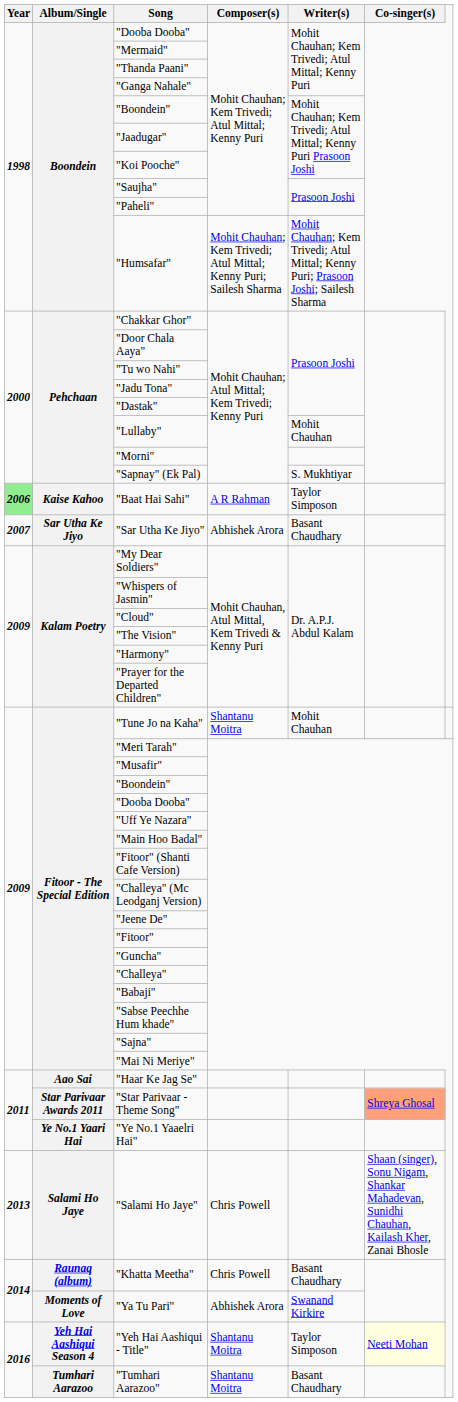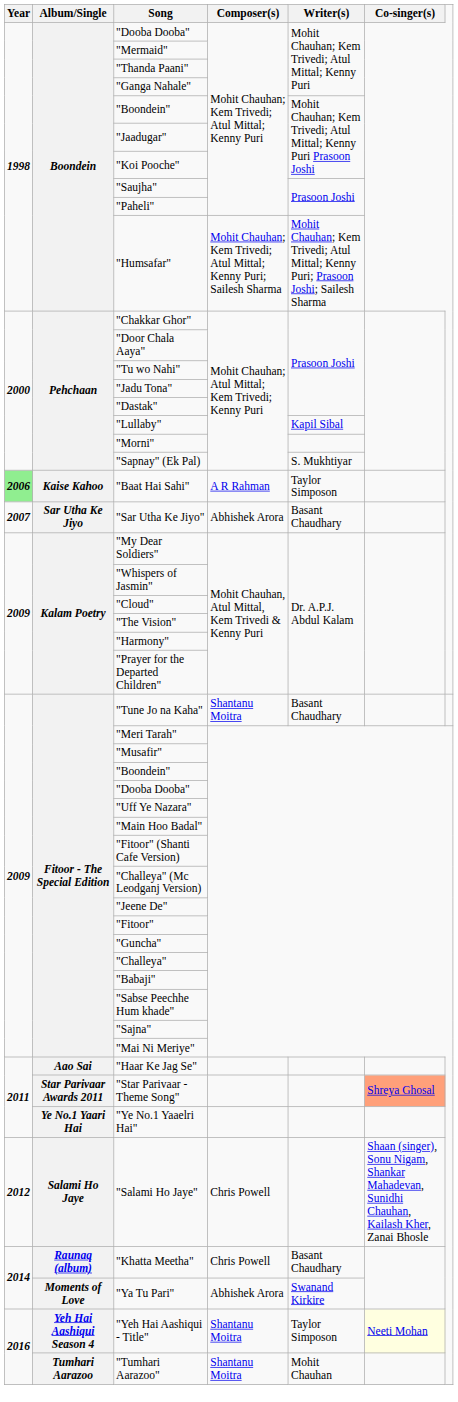 <table class="wikitable plainrowheaders" width="100%">
 <tr>
 <th scope="col" width=5%>Year</th>
 <th scope="col" width=18%>Album/Single</th>
 <th scope="col" width=21%>Song</th>
 <th scope="col" width=18%>Composer(s)</th>
 <th scope="col" width=17%>Writer(s)</th>
 <th scope="col" width=18%>Co-singer(s)</th>
 </tr>
 <tr>
 <td rowspan="10"><strong><em>1998</em></strong></td>
 <th scope="row" rowspan="10"><strong><em>Boondein</em></strong></th>
 <td>"Dooba Dooba"</td>
 <td rowspan = "9">Mohit Chauhan; Kem Trivedi; Atul Mittal; Kenny Puri</td>
 <td rowspan = "4">Mohit Chauhan; Kem Trivedi; Atul Mittal; Kenny Puri</td>
 </tr>
 <tr>
 <td>"Mermaid"</td>
 </tr>
 <tr>
 <td>"Thanda Paani"</td>
 </tr>
 <tr>
 <td>"Ganga Nahale"</td>
 </tr>
 <tr>
 <td>"Boondein"</td>
 <td rowspan = "3">Mohit Chauhan; Kem Trivedi; Atul Mittal; Kenny Puri <a href='#'>Prasoon Joshi</a></td>
 </tr>
 <tr>
 <td>"Jaadugar"</td>
 </tr>
 <tr>
 <td>"Koi Pooche"</td>
 </tr>
 <tr>
 <td>"Saujha"</td>
 <td rowspan = "2"><a href='#'>Prasoon Joshi</a></td>
 </tr>
 <tr>
 <td>"Paheli"</td>
 </tr>
 <tr>
 <td>"Humsafar"</td>
 <td><a href='#'>Mohit Chauhan</a>; Kem Trivedi; Atul Mittal; Kenny Puri; Sailesh Sharma</td>
 <td><a href='#'>Mohit Chauhan</a>; Kem Trivedi; Atul Mittal; Kenny Puri; <a href='#'>Prasoon Joshi</a>; Sailesh Sharma</td>
 </tr>
 <tr>
 <td rowspan="8"><strong><em>2000</em></strong></td>
 <th scope="row" rowspan="8"><strong><em>Pehchaan</em></strong></th>
 <td>"Chakkar Ghor"</td>
 <td rowspan="8">Mohit Chauhan; Atul Mittal; Kem Trivedi; Kenny Puri</td>
 <td rowspan="5"><a href='#'>Prasoon Joshi</a></td>
 <td rowspan="8"></td>
 </tr>
 <tr>
 <td>"Door Chala Aaya"</td>
 </tr>
 <tr>
 <td>"Tu wo Nahi"</td>
 </tr>
 <tr>
 <td>"Jadu Tona"</td>
 </tr>
 <tr>
 <td>"Dastak"</td>
 </tr>
 <tr>
 <td>"Lullaby"</td>
-<td>Mohit Chauhan</td>
+<td rowspan="1"><a href='#'>Kapil Sibal</a></td>
 </tr>
 <tr>
 <td>"Morni"</td>
 </tr>
 <tr>
 <td>"Sapnay" (Ek Pal)</td>
 <td rowspan="1">S. Mukhtiyar</td>
 </tr>
 <tr>
 <td rowspan="1" style="background: lightgreen;"><strong><em>2006</em></strong></td>
 <th scope="row" rowspan="1"><strong><em>Kaise Kahoo</em></strong></th>
 <td>"Baat Hai Sahi"</td>
 <td rowspan="1"><a href='#'>A R Rahman</a></td>
 <td>Taylor Simposon</td>
 <td></td>
 </tr>
 <tr>
 <td rowspan="1"><strong><em>2007</em></strong></td>
 <th scope="row" rowspan="1"><strong><em>Sar Utha Ke Jiyo</em></strong></th>
 <td>"Sar Utha Ke Jiyo"</td>
 <td rowspan="1">Abhishek Arora</td>
 <td rowspan="1">Basant Chaudhary</td>
 <td></td>
 </tr>
 <tr>
 <td rowspan="6"><strong><em>2009</em></strong></td>
 <th scope="row" rowspan="6"><strong><em>Kalam Poetry</em></strong></th>
 <td>"My Dear Soldiers"</td>
 <td rowspan="6">Mohit Chauhan, Atul Mittal, Kem Trivedi & Kenny Puri</td>
 <td rowspan="6">Dr. A.P.J. Abdul Kalam</td>
 <td rowspan="6"></td>
 </tr>
 <tr>
 <td>"Whispers of Jasmin"</td>
 </tr>
 <tr>
 <td>"Cloud"</td>
 </tr>
 <tr>
 <td>"The Vision"</td>
 </tr>
 <tr>
 <td>"Harmony"</td>
 </tr>
 <tr>
 <td>"Prayer for the Departed Children"</td>
 </tr>
 <tr>
 <td rowspan="17"><strong><em>2009</em></strong></td>
 <th scope="row" rowspan="17"><strong><em>Fitoor - The Special Edition</em></strong></th>
 <td>"Tune Jo na Kaha"</td>
 <td rowspan="1"><a href='#'>Shantanu Moitra</a></td>
-<td>Mohit Chauhan</td>
+<td rowspan="1">Basant Chaudhary</td>
 <td></td>
 <td rowspan="1"></td>
 </tr>
 <tr>
 <td>"Meri Tarah"</td>
 </tr>
 <tr>
 <td>"Musafir"</td>
 </tr>
 <tr>
 <td>"Boondein"</td>
 </tr>
 <tr>
 <td>"Dooba Dooba"</td>
 </tr>
 <tr>
 <td>"Uff Ye Nazara"</td>
 </tr>
 <tr>
 <td>"Main Hoo Badal"</td>
 </tr>
 <tr>
 <td>"Fitoor" (Shanti Cafe Version)</td>
 </tr>
 <tr>
 <td>"Challeya" (Mc Leodganj Version)</td>
 </tr>
 <tr>
 <td>"Jeene De"</td>
 </tr>
 <tr>
 <td>"Fitoor"</td>
 </tr>
 <tr>
 <td>"Guncha"</td>
 </tr>
 <tr>
 <td>"Challeya"</td>
 </tr>
 <tr>
 <td>"Babaji"</td>
 </tr>
 <tr>
 <td>"Sabse Peechhe Hum khade"</td>
 </tr>
 <tr>
 <td>"Sajna"</td>
 </tr>
 <tr>
 <td>"Mai Ni Meriye"</td>
 </tr>
 <tr>
 <td rowspan="3"><strong><em>2011</em></strong></td>
 <th scope="row" rowspan="1"><strong><em>Aao Sai</em></strong></th>
 <td>"Haar Ke Jag Se"</td>
 <td rowspan="1"></td>
 <td rowspan="1"></td>
 <td></td>
 </tr>
 <tr>
 <th scope="row" rowspan="1"><strong><em>Star Parivaar Awards 2011</em></strong></th>
 <td>"Star Parivaar - Theme Song"</td>
 <td rowspan="1"></td>
 <td rowspan="1"></td>
 <td style="background: lightsalmon;"><a href='#'>Shreya Ghosal</a></td>
 </tr>
 <tr>
 <th scope="row" rowspan="1"><strong><em>Ye No.1 Yaari Hai</em></strong></th>
 <td>"Ye No.1 Yaaelri Hai"</td>
 <td rowspan="1"></td>
 <td rowspan="1"></td>
 <td></td>
 </tr>
 <tr>
-<td rowspan="1"><strong><em>2013</em></strong></td>
+<td rowspan="1"><strong><em>2012</em></strong></td>
 <th scope="row" rowspan="1"><strong><em>Salami Ho Jaye</em></strong></th>
 <td>"Salami Ho Jaye"</td>
 <td rowspan="1">Chris Powell</td>
 <td rowspan="1"></td>
 <td><a href='#'>Shaan (singer)</a>, <a href='#'>Sonu Nigam</a>, <a href='#'>Shankar Mahadevan</a>, <a href='#'>Sunidhi Chauhan</a>, <a href='#'>Kailash Kher</a>, Zanai Bhosle</td>
 </tr>
 <tr>
 <td rowspan="2"><strong><em>2014</em></strong></td>
 <th scope="row" rowspan="1"><strong><em><a href='#'>Raunaq (album)</a></em></strong></th>
 <td>"Khatta Meetha"</td>
 <td rowspan="1">Chris Powell</td>
 <td rowspan="1">Basant Chaudhary</td>
 <td rowspan="2"></td>
 </tr>
 <tr>
 <th scope="row" rowspan="1"><strong><em>Moments of Love</em></strong></th>
 <td>"Ya Tu Pari"</td>
 <td rowspan="1">Abhishek Arora</td>
 <td rowspan="1"><a href='#'>Swanand Kirkire</a></td>
 </tr>
 <tr>
 <td rowspan="2"><strong><em>2016</em></strong></td>
 <th scope="row" rowspan="1"><strong><em><a href='#'>Yeh Hai Aashiqui</a> Season 4</em></strong></th>
 <td>"Yeh Hai Aashiqui - Title"</td>
 <td rowspan="1"><a href='#'>Shantanu Moitra</a></td>
 <td>Taylor Simposon</td>
 <td style="background: lightyellow;"><a href='#'>Neeti Mohan</a></td>
 </tr>
 <tr>
 <th scope="row" rowspan="1"><strong><em>Tumhari Aarazoo</em></strong></th>
 <td>"Tumhari Aarazoo"</td>
 <td rowspan="1"><a href='#'>Shantanu Moitra</a></td>
-<td rowspan="1">Basant Chaudhary</td>
+<td>Mohit Chauhan</td>
 <td rowspan="2"></td>
 </tr>
 </table>
